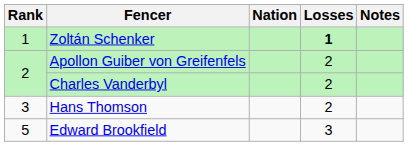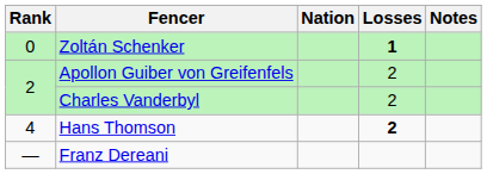 <table class="wikitable sortable" style="text-align:center">
 <tr>
 <th>Rank</th>
 <th>Fencer</th>
 <th>Nation</th>
 <th>Losses</th>
 <th>Notes</th>
 </tr>
 <tr bgcolor=bbf3bb>
-<td>1</td>
+<td>0</td>
 <td align=left><a href='#'>Zoltán Schenker</a></td>
 <td align=left></td>
 <td><strong>1</strong></td>
 <td></td>
 </tr>
 <tr bgcolor=bbf3bb>
 <td rowspan=2>2</td>
 <td align=left><a href='#'>Apollon Guiber von Greifenfels</a></td>
 <td align=left></td>
 <td>2</td>
 <td></td>
 </tr>
 <tr bgcolor=bbf3bb>
 <td align=left><a href='#'>Charles Vanderbyl</a></td>
 <td align=left></td>
 <td>2</td>
 <td></td>
 </tr>
 <tr>
-<td>3</td>
+<td>4</td>
 <td align=left><a href='#'>Hans Thomson</a></td>
 <td align=left></td>
-<td>2</td>
+<td><strong>2</strong></td>
 <td></td>
 </tr>
 <tr>
-<td>5</td>
-<td align=left><a href='#'>Edward Brookfield</a></td>
+<td data-sort-value=6>—</td>
+<td align=left><a href='#'>Franz Dereani</a></td>
 <td align=left></td>
-<td>3</td>
+<td></td>
 <td></td>
 </tr>
 </table>
